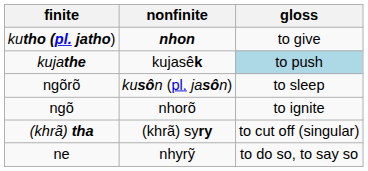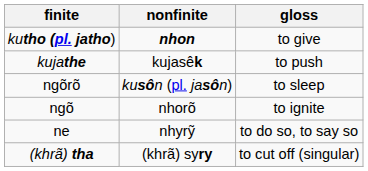 <table class="wikitable" style="text-align: center;">
 <tr>
 <th>finite</th>
 <th>nonfinite</th>
 <th>gloss</th>
 </tr>
 <tr>
 <td><em>ku<strong>tho<strong><em> (<a href='#'>pl.</a> </em>ja</strong>tho</em></strong>)</td>
 <td><strong><em>nho<strong>n<em></td>
 <td>to give</td>
 </tr>
 <tr>
 <td><em>kuja<strong>the<strong><em></td>
 <td></em>kuja</strong>sê<strong>k<em></td>
-<td style="background: lightblue;">to push</td>
+<td>to push</td>
 </tr>
 <tr>
 <td></em></strong>ngõ</strong>rõ</em></td>
 <td><em>ku<strong>sô</strong>n</em> (<a href='#'>pl.</a> <em>ja<strong>sô</strong>n</em>)</td>
 <td>to sleep</td>
 </tr>
 <tr>
 <td></em></strong>ngõ<strong><em></td>
 <td></em></strong>nho</strong>rõ</em></td>
 <td>to ignite</td>
 </tr>
 <tr>
+<td></em></strong>ne<strong><em></td>
+<td></em></strong>nhy</strong>rỹ</em></td>
+<td>to do so, to say so</td>
+</tr>
+<tr>
 <td><em>(khrã) <strong>tha<strong><em></td>
 <td></em>(khrã) </strong>sy<strong>ry<em></td>
 <td>to cut off </em>(singular)<em></td>
 </tr>
-<tr>
-<td></em></strong>ne<strong><em></td>
-<td></em></strong>nhy</strong>rỹ</em></td>
-<td>to do so, to say so</td>
-</tr>
 </table>
